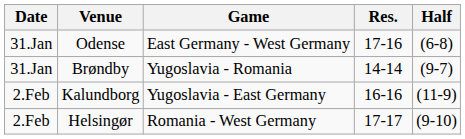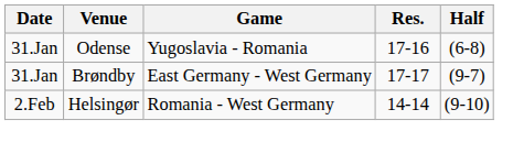 <table class="wikitable" style="text-align:center;">
 <tr>
 <th width="45px">Date</th>
 <th>Venue</th>
 <th>Game</th>
 <th width="50px">Res.</th>
 <th>Half</th>
 </tr>
 <tr>
 <td>31.Jan</td>
 <td>Odense</td>
-<td align="left">East Germany - West Germany</td>
+<td align="left">Yugoslavia - Romania</td>
 <td>17-16</td>
 <td>(6-8)</td>
 </tr>
 <tr>
 <td>31.Jan</td>
 <td>Brøndby</td>
-<td align="left">Yugoslavia - Romania</td>
-<td>14-14</td>
+<td align="left">East Germany - West Germany</td>
+<td>17-17</td>
 <td>(9-7)</td>
-</tr>
-<tr>
-<td>2.Feb</td>
-<td>Kalundborg</td>
-<td align="left">Yugoslavia - East Germany</td>
-<td>16-16</td>
-<td>(11-9)</td>
 </tr>
 <tr>
 <td>2.Feb</td>
 <td>Helsingør</td>
 <td align="left">Romania - West Germany</td>
-<td>17-17</td>
+<td>14-14</td>
 <td>(9-10)</td>
 </tr>
 </table>
